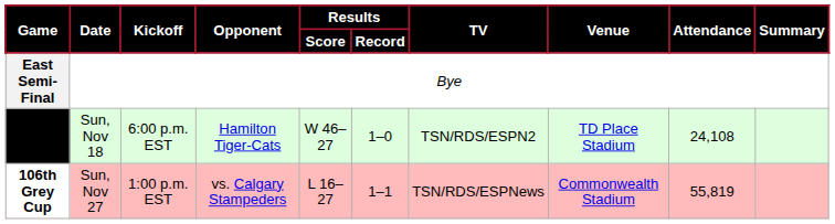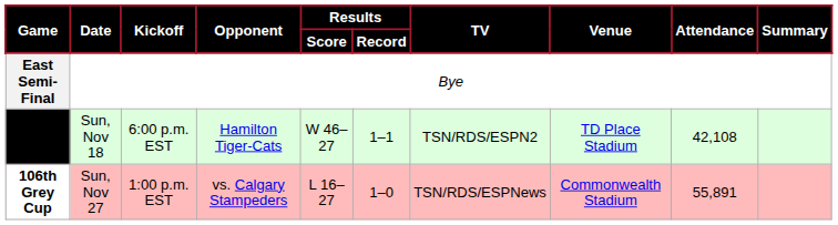 <table class="wikitable" style="font-size: 95%;">
 <tr>
 <th rowspan="2" scope="col" style="background:#000000;color:#FFFFFF;border:2px solid #A6192E;">Game</th>
 <th rowspan="2" scope="col" style="background:#000000;color:#FFFFFF;border:2px solid #A6192E;">Date</th>
 <th rowspan="2" scope="col" style="background:#000000;color:#FFFFFF;border:2px solid #A6192E;">Kickoff</th>
 <th rowspan="2" scope="col" style="background:#000000;color:#FFFFFF;border:2px solid #A6192E;">Opponent</th>
 <th colspan="2" scope="col" style="background:#000000;color:#FFFFFF;border:2px solid #A6192E;">Results</th>
 <th rowspan="2" scope="col" style="background:#000000;color:#FFFFFF;border:2px solid #A6192E;">TV</th>
 <th rowspan="2" scope="col" style="background:#000000;color:#FFFFFF;border:2px solid #A6192E;">Venue</th>
 <th rowspan="2" scope="col" style="background:#000000;color:#FFFFFF;border:2px solid #A6192E;">Attendance</th>
 <th rowspan="2" scope="col" style="background:#000000;color:#FFFFFF;border:2px solid #A6192E;">Summary</th>
 </tr>
 <tr>
 <th scope="col" style="background:#000000;color:#FFFFFF;border:2px solid #A6192E;">Score</th>
 <th scope="col" style="background:#000000;color:#FFFFFF;border:2px solid #A6192E;">Record</th>
 </tr>
 <tr bgcolor="#ffffff" align="center">
 <th align="center">East Semi-Final</th>
 <td colspan="9" valign="middle" align="center"><em>Bye</em></td>
 </tr>
 <tr bgcolor="#ddffdd" align="center">
 <th style="text-align:center; background:black;"><span>East Final</span></th>
 <td align="center">Sun, Nov 18</td>
 <td align="center">6:00 p.m. EST</td>
 <td align="center"><a href='#'>Hamilton Tiger-Cats</a></td>
 <td align="center">W 46–27</td>
-<td align="center">1–0</td>
+<td align="center">1–1</td>
 <td align="center">TSN/RDS/ESPN2</td>
 <td align="center"><a href='#'>TD Place Stadium</a></td>
-<td align="center">24,108</td>
+<td align="center">42,108</td>
 <td align="center"></td>
 </tr>
 <tr align="center" bgcolor="#ffbbbb">
 <th style="text-align:center; background:white;"><span>106th Grey Cup</span></th>
 <td align="center">Sun, Nov 27</td>
 <td align="center">1:00 p.m. EST</td>
 <td align="center">vs. <a href='#'>Calgary Stampeders</a></td>
 <td align="center">L 16–27</td>
-<td align="center">1–1</td>
+<td align="center">1–0</td>
 <td align="center">TSN/RDS/ESPNews</td>
 <td align="center"><a href='#'>Commonwealth Stadium</a></td>
-<td align="center">55,819</td>
+<td align="center">55,891</td>
 <td align="center"></td>
 </tr>
 </table>
